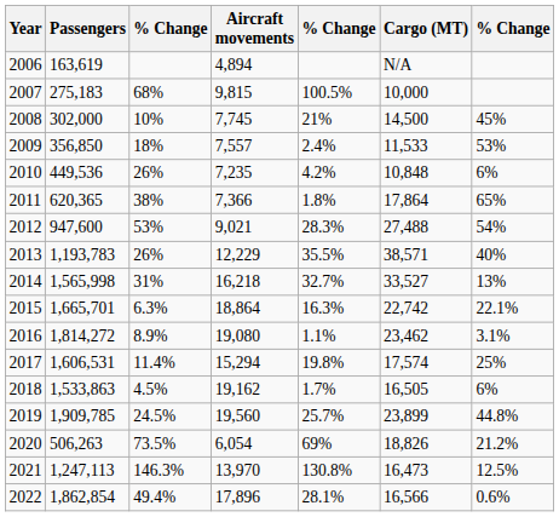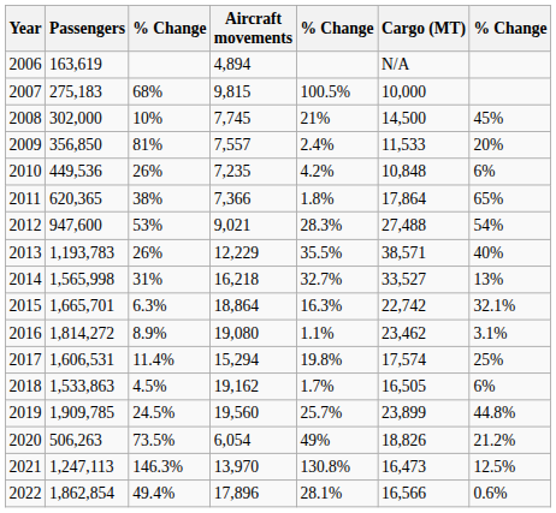 <table class="wikitable" style="font-size: 95%">
 <tr>
 <th>Year</th>
 <th>Passengers</th>
 <th>% Change</th>
 <th>Aircraft<br>movements</th>
 <th>% Change</th>
 <th>Cargo (<strong>MT</strong>)</th>
 <th>% Change</th>
 </tr>
 <tr>
 <td>2006</td>
 <td>163,619</td>
 <td></td>
 <td>4,894</td>
 <td></td>
 <td>N/A</td>
 <td></td>
 </tr>
 <tr>
 <td>2007</td>
 <td>275,183</td>
 <td> 68%</td>
 <td>9,815</td>
 <td>100.5%</td>
 <td>10,000</td>
 <td></td>
 </tr>
 <tr>
 <td>2008</td>
 <td>302,000</td>
 <td> 10%</td>
 <td>7,745</td>
 <td>21%</td>
 <td>14,500</td>
 <td> 45%</td>
 </tr>
 <tr>
 <td>2009</td>
 <td>356,850</td>
-<td> 18%</td>
+<td> 81%</td>
 <td>7,557</td>
 <td> 2.4%</td>
 <td>11,533</td>
-<td> 53%</td>
+<td> 20%</td>
 </tr>
 <tr>
 <td>2010</td>
 <td>449,536</td>
 <td> 26%</td>
 <td>7,235</td>
 <td> 4.2%</td>
 <td>10,848</td>
 <td> 6%</td>
 </tr>
 <tr>
 <td>2011</td>
 <td>620,365</td>
 <td> 38%</td>
 <td>7,366</td>
 <td> 1.8%</td>
 <td>17,864</td>
 <td> 65%</td>
 </tr>
 <tr>
 <td>2012</td>
 <td>947,600</td>
 <td> 53%</td>
 <td>9,021</td>
 <td> 28.3%</td>
 <td>27,488</td>
 <td> 54%</td>
 </tr>
 <tr>
 <td>2013</td>
 <td>1,193,783</td>
 <td> 26%</td>
 <td>12,229</td>
 <td> 35.5%</td>
 <td>38,571</td>
 <td> 40%</td>
 </tr>
 <tr>
 <td>2014</td>
 <td>1,565,998</td>
 <td> 31%</td>
 <td>16,218</td>
 <td> 32.7%</td>
 <td>33,527</td>
 <td> 13%</td>
 </tr>
 <tr>
 <td>2015</td>
 <td>1,665,701</td>
 <td> 6.3%</td>
 <td>18,864</td>
 <td> 16.3%</td>
 <td>22,742</td>
-<td> 22.1%</td>
+<td> 32.1%</td>
 </tr>
 <tr>
 <td>2016</td>
 <td>1,814,272</td>
 <td> 8.9%</td>
 <td>19,080</td>
 <td> 1.1%</td>
 <td>23,462</td>
 <td> 3.1%</td>
 </tr>
 <tr>
 <td>2017</td>
 <td>1,606,531</td>
 <td> 11.4%</td>
 <td>15,294</td>
 <td> 19.8%</td>
 <td>17,574</td>
 <td> 25%</td>
 </tr>
 <tr>
 <td>2018</td>
 <td>1,533,863</td>
 <td> 4.5%</td>
 <td>19,162</td>
 <td> 1.7%</td>
 <td>16,505</td>
 <td> 6%</td>
 </tr>
 <tr>
 <td>2019</td>
 <td>1,909,785</td>
 <td> 24.5%</td>
 <td>19,560</td>
 <td> 25.7%</td>
 <td>23,899</td>
 <td> 44.8%</td>
 </tr>
 <tr>
 <td>2020</td>
 <td>506,263</td>
 <td> 73.5%</td>
 <td>6,054</td>
-<td> 69%</td>
+<td> 49%</td>
 <td>18,826</td>
 <td> 21.2%</td>
 </tr>
 <tr>
 <td>2021</td>
 <td>1,247,113</td>
 <td> 146.3%</td>
 <td>13,970</td>
 <td> 130.8%</td>
 <td>16,473</td>
 <td> 12.5%</td>
 </tr>
 <tr>
 <td>2022</td>
 <td>1,862,854</td>
 <td> 49.4%</td>
 <td>17,896</td>
 <td> 28.1%</td>
 <td>16,566</td>
 <td> 0.6%</td>
 </tr>
 </table>
